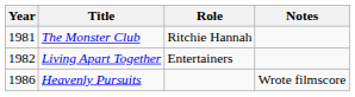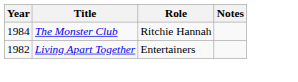 <table class="wikitable">
 <tr>
 <th>Year</th>
 <th>Title</th>
 <th>Role</th>
 <th>Notes</th>
 </tr>
 <tr>
-<td>1981</td>
+<td>1984</td>
 <td><em><a href='#'>The Monster Club</a></em></td>
 <td>Ritchie Hannah</td>
 <td></td>
 </tr>
 <tr>
 <td>1982</td>
 <td><em><a href='#'>Living Apart Together</a></em></td>
 <td>Entertainers</td>
 <td></td>
 </tr>
-<tr>
-<td>1986</td>
-<td><em><a href='#'>Heavenly Pursuits</a></em></td>
-<td></td>
-<td>Wrote filmscore</td>
-</tr>
 </table>
